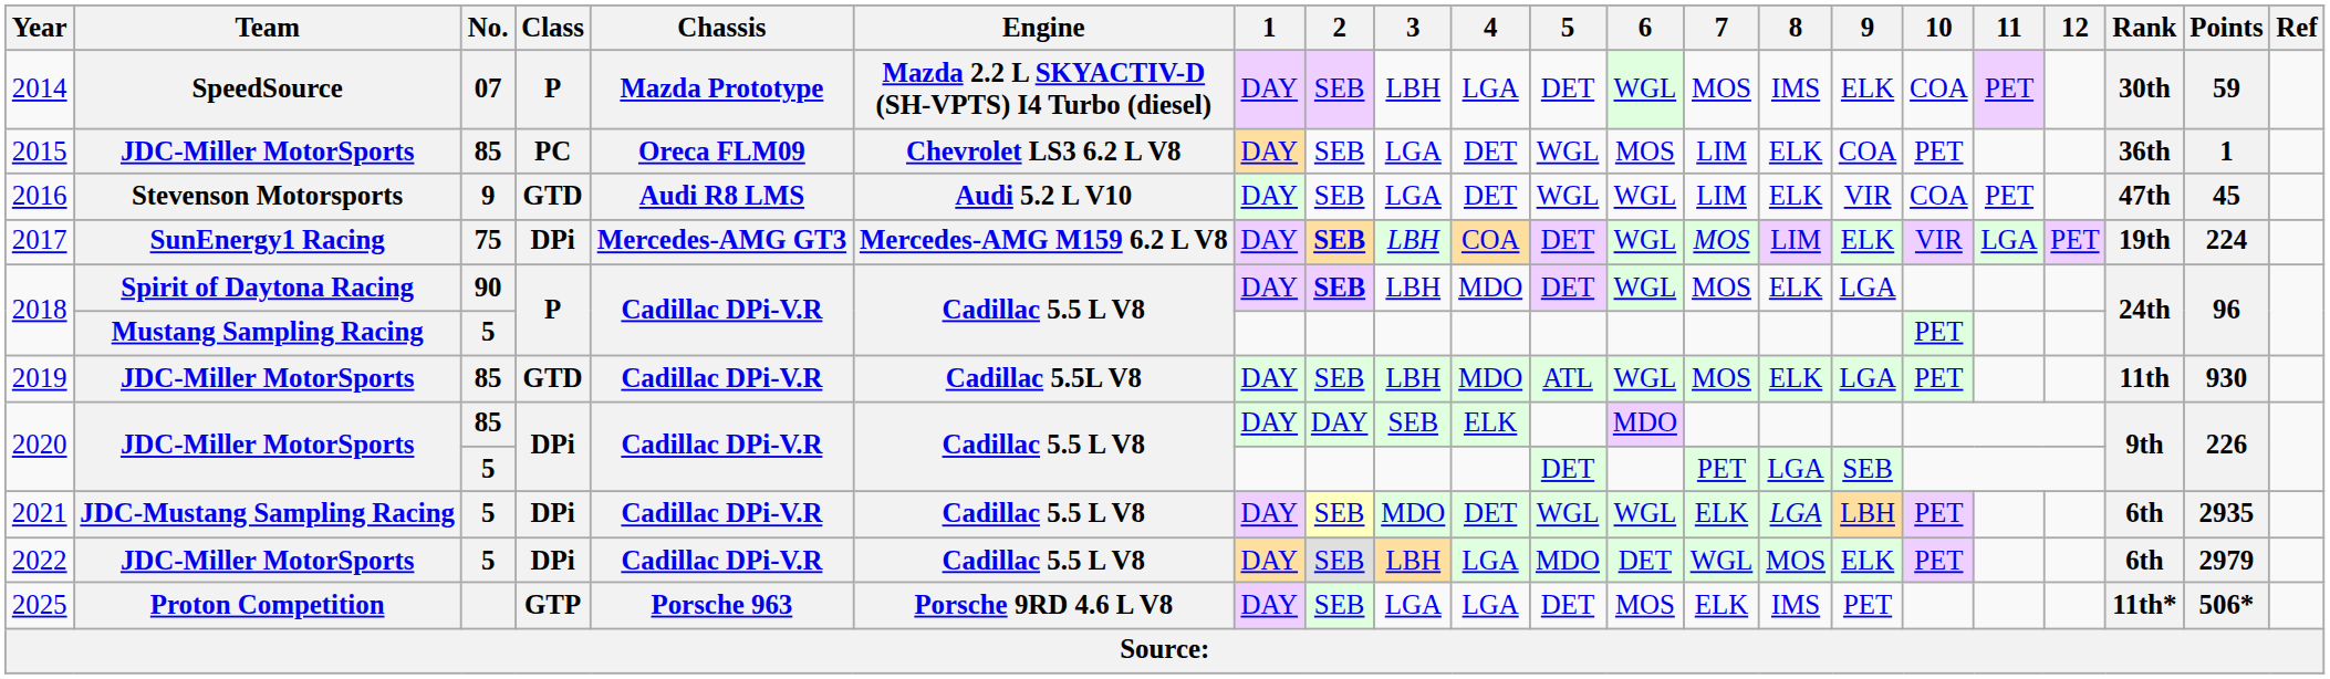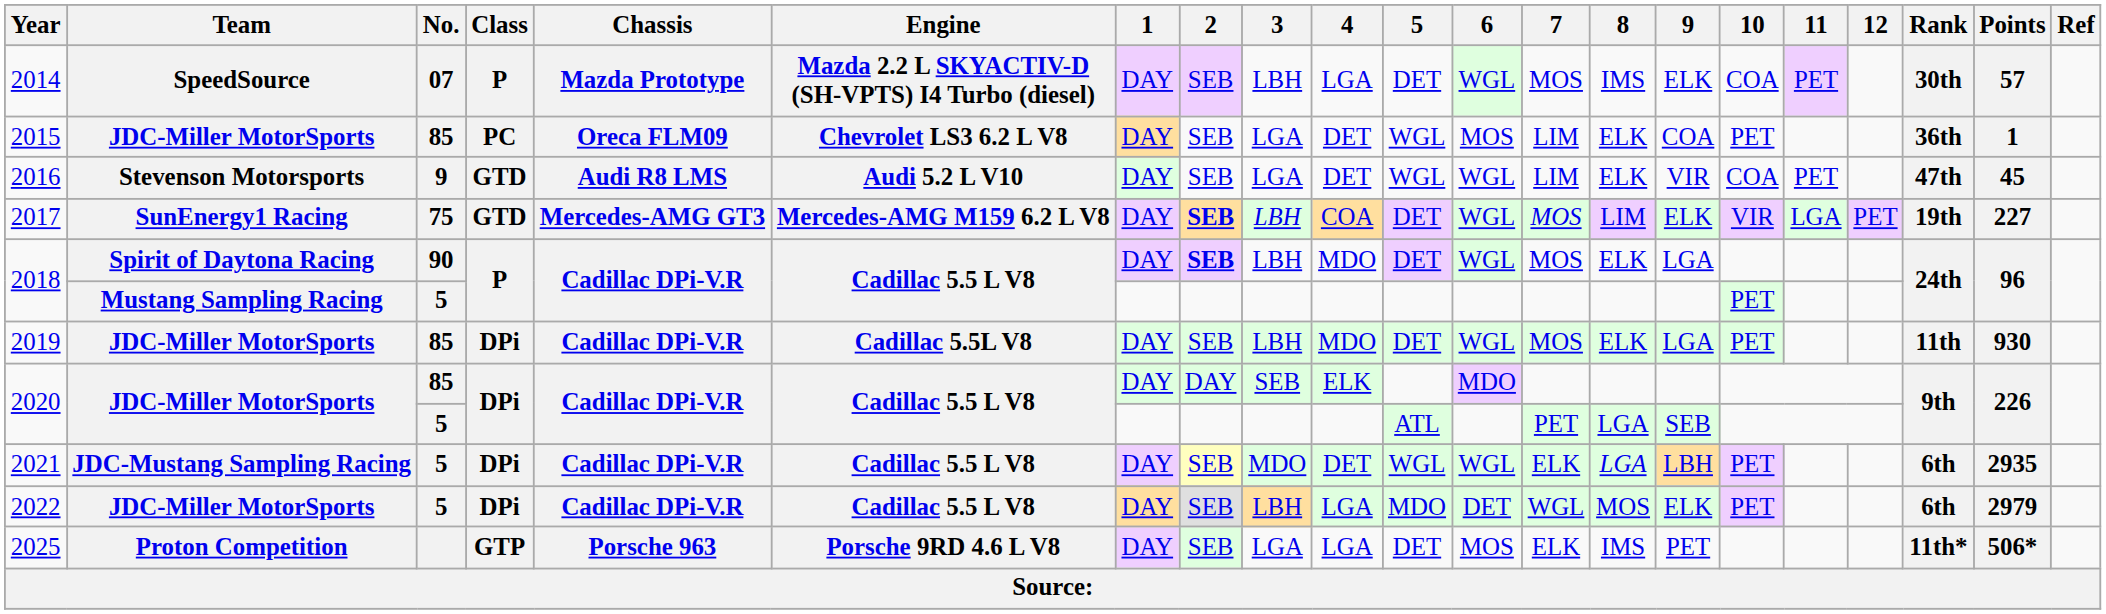 <table class="wikitable" style="text-align:center; font-size:85%">
 <tr>
 <th>Year</th>
 <th>Team</th>
 <th>No.</th>
 <th>Class</th>
 <th>Chassis</th>
 <th>Engine</th>
 <th>1</th>
 <th>2</th>
 <th>3</th>
 <th>4</th>
 <th>5</th>
 <th>6</th>
 <th>7</th>
 <th>8</th>
 <th>9</th>
 <th>10</th>
 <th>11</th>
 <th>12</th>
 <th>Rank</th>
 <th>Points</th>
 <th>Ref</th>
 </tr>
 <tr>
 <td><a href='#'>2014</a></td>
 <th>SpeedSource</th>
 <th>07</th>
 <th>P</th>
 <th nowrap><a href='#'>Mazda Prototype</a></th>
 <th nowrap><a href='#'>Mazda</a> 2.2 L <a href='#'>SKYACTIV-D</a><br>(SH-VPTS) I4 Turbo (diesel)</th>
 <td style="background:#EFCFFF;"><a href='#'>DAY</a><br></td>
 <td style="background:#EFCFFF;"><a href='#'>SEB</a><br></td>
 <td><a href='#'>LBH</a></td>
 <td><a href='#'>LGA</a></td>
 <td><a href='#'>DET</a></td>
 <td style="background:#DFFFDF;"><a href='#'>WGL</a><br></td>
 <td><a href='#'>MOS</a></td>
 <td><a href='#'>IMS</a></td>
 <td><a href='#'>ELK</a></td>
 <td><a href='#'>COA</a></td>
 <td style="background:#EFCFFF;"><a href='#'>PET</a><br></td>
 <td></td>
 <th>30th</th>
-<th>59</th>
+<th>57</th>
 <td></td>
 </tr>
 <tr>
 <td><a href='#'>2015</a></td>
 <th nowrap><a href='#'>JDC-Miller MotorSports</a></th>
 <th>85</th>
 <th>PC</th>
 <th nowrap><a href='#'>Oreca FLM09</a></th>
 <th nowrap><a href='#'>Chevrolet</a> LS3 6.2 L V8</th>
 <td style="background:#FFDF9F;"><a href='#'>DAY</a><br></td>
 <td><a href='#'>SEB</a></td>
 <td><a href='#'>LGA</a></td>
 <td><a href='#'>DET</a></td>
 <td><a href='#'>WGL</a></td>
 <td><a href='#'>MOS</a></td>
 <td><a href='#'>LIM</a></td>
 <td><a href='#'>ELK</a></td>
 <td><a href='#'>COA</a></td>
 <td><a href='#'>PET</a></td>
 <td></td>
 <td></td>
 <th>36th</th>
 <th>1</th>
 <td></td>
 </tr>
 <tr>
 <td><a href='#'>2016</a></td>
 <th nowrap>Stevenson Motorsports</th>
 <th>9</th>
 <th>GTD</th>
 <th nowrap><a href='#'>Audi R8 LMS</a></th>
 <th nowrap><a href='#'>Audi</a> 5.2 L V10</th>
 <td style="background:#DFFFDF;"><a href='#'>DAY</a><br></td>
 <td><a href='#'>SEB</a></td>
 <td><a href='#'>LGA</a></td>
 <td><a href='#'>DET</a></td>
 <td><a href='#'>WGL</a></td>
 <td><a href='#'>WGL</a></td>
 <td><a href='#'>LIM</a></td>
 <td><a href='#'>ELK</a></td>
 <td><a href='#'>VIR</a></td>
 <td><a href='#'>COA</a></td>
 <td><a href='#'>PET</a></td>
 <td></td>
 <th>47th</th>
 <th>45</th>
 <td></td>
 </tr>
 <tr>
 <td><a href='#'>2017</a></td>
 <th nowrap><a href='#'>SunEnergy1 Racing</a></th>
 <th>75</th>
-<th>DPi</th>
+<th>GTD</th>
 <th nowrap><a href='#'>Mercedes-AMG GT3</a></th>
 <th nowrap><a href='#'>Mercedes-AMG M159</a> 6.2 L V8</th>
 <td style="background:#EFCFFF;"><a href='#'>DAY</a><br></td>
 <td style="background:#FFDF9F;"><strong><a href='#'>SEB</a></strong><br></td>
 <td style="background:#DFFFDF;"><em><a href='#'>LBH</a></em><br></td>
 <td style="background:#FFDF9F;"><a href='#'>COA</a><br></td>
 <td style="background:#EFCFFF;"><a href='#'>DET</a><br></td>
 <td style="background:#DFFFDF;"><a href='#'>WGL</a><br></td>
 <td style="background:#DFFFDF;"><em><a href='#'>MOS</a></em><br></td>
 <td style="background:#EFCFFF;"><a href='#'>LIM</a><br></td>
 <td style="background:#DFFFDF;"><a href='#'>ELK</a><br></td>
 <td style="background:#EFCFFF;"><a href='#'>VIR</a><br></td>
 <td style="background:#DFFFDF;"><a href='#'>LGA</a><br></td>
 <td style="background:#EFCFFF;"><a href='#'>PET</a><br></td>
 <th>19th</th>
-<th>224</th>
+<th>227</th>
 <td></td>
 </tr>
 <tr>
 <td rowspan=2><a href='#'>2018</a></td>
 <th nowrap><a href='#'>Spirit of Daytona Racing</a></th>
 <th>90</th>
 <th rowspan=2>P</th>
 <th rowspan=2 nowrap><a href='#'>Cadillac DPi-V.R</a></th>
 <th rowspan=2 nowrap><a href='#'>Cadillac</a> 5.5 L V8</th>
 <td style="background:#EFCFFF;"><a href='#'>DAY</a><br></td>
 <td style="background:#EFCFFF;"><strong><a href='#'>SEB</a></strong><br></td>
 <td><a href='#'>LBH</a></td>
 <td><a href='#'>MDO</a></td>
 <td style="background:#EFCFFF;"><a href='#'>DET</a><br></td>
 <td style="background:#DFFFDF;"><a href='#'>WGL</a><br></td>
 <td><a href='#'>MOS</a></td>
 <td><a href='#'>ELK</a><br></td>
 <td><a href='#'>LGA</a></td>
 <td></td>
 <td></td>
 <td></td>
 <th rowspan=2>24th</th>
 <th rowspan=2>96</th>
 <td rowspan="2"></td>
 </tr>
 <tr>
 <th nowrap><a href='#'>Mustang Sampling Racing</a></th>
 <th>5</th>
 <td></td>
 <td></td>
 <td></td>
 <td></td>
 <td></td>
 <td></td>
 <td></td>
 <td></td>
 <td></td>
 <td style="background:#DFFFDF;"><a href='#'>PET</a><br></td>
 <td></td>
 <td></td>
 </tr>
 <tr>
 <td><a href='#'>2019</a></td>
 <th nowrap><a href='#'>JDC-Miller MotorSports</a></th>
 <th>85</th>
-<th>GTD</th>
+<th>DPi</th>
 <th nowrap><a href='#'>Cadillac DPi-V.R</a></th>
 <th nowrap><a href='#'>Cadillac</a> 5.5L V8</th>
 <td style="background:#DFFFDF;"><a href='#'>DAY</a><br></td>
 <td style="background:#DFFFDF;"><a href='#'>SEB</a><br></td>
 <td style="background:#DFFFDF;"><a href='#'>LBH</a><br></td>
 <td style="background:#DFFFDF;"><a href='#'>MDO</a><br></td>
-<td style="background:#DFFFDF;"><a href='#'>ATL</a><br></td>
+<td style="background:#DFFFDF;"><a href='#'>DET</a><br></td>
 <td style="background:#DFFFDF;"><a href='#'>WGL</a><br></td>
 <td style="background:#DFFFDF;"><a href='#'>MOS</a><br></td>
 <td style="background:#DFFFDF;"><a href='#'>ELK</a><br></td>
 <td style="background:#DFFFDF;"><a href='#'>LGA</a><br></td>
 <td style="background:#DFFFDF;"><a href='#'>PET</a><br></td>
 <td></td>
 <td></td>
 <th>11th</th>
 <th>930</th>
 <td></td>
 </tr>
 <tr>
 <td rowspan=2><a href='#'>2020</a></td>
 <th rowspan=2  nowrap><a href='#'>JDC-Miller MotorSports</a></th>
 <th>85</th>
 <th rowspan=2>DPi</th>
 <th rowspan=2 nowrap><a href='#'>Cadillac DPi-V.R</a></th>
 <th rowspan=2 nowrap><a href='#'>Cadillac</a> 5.5 L V8</th>
 <td style="background:#DFFFDF;"><a href='#'>DAY</a><br></td>
 <td style="background:#DFFFDF;"><a href='#'>DAY</a><br></td>
 <td style="background:#DFFFDF;"><a href='#'>SEB</a><br></td>
 <td style="background:#DFFFDF;"><a href='#'>ELK</a><br></td>
 <td></td>
 <td style="background:#EFCFFF;"><a href='#'>MDO</a><br></td>
 <td></td>
 <td></td>
 <td></td>
 <td colspan=3></td>
 <th rowspan=2>9th</th>
 <th rowspan=2>226</th>
 <td rowspan="2"></td>
 </tr>
 <tr>
 <th>5</th>
 <td></td>
 <td></td>
 <td></td>
 <td></td>
-<td style="background:#DFFFDF;"><a href='#'>DET</a><br></td>
+<td style="background:#DFFFDF;"><a href='#'>ATL</a><br></td>
 <td></td>
 <td style="background:#DFFFDF;"><a href='#'>PET</a><br></td>
 <td style="background:#DFFFDF;"><a href='#'>LGA</a><br></td>
 <td style="background:#DFFFDF;"><a href='#'>SEB</a><br></td>
 <td colspan=3></td>
 </tr>
 <tr>
 <td><a href='#'>2021</a></td>
 <th nowrap><a href='#'>JDC-Mustang Sampling Racing</a></th>
 <th>5</th>
 <th>DPi</th>
 <th nowrap><a href='#'>Cadillac DPi-V.R</a></th>
 <th nowrap><a href='#'>Cadillac</a> 5.5 L V8</th>
 <td style="background:#EFCFFF;"><a href='#'>DAY</a><br></td>
 <td style="background:#FFFFBF;"><a href='#'>SEB</a><br></td>
 <td style="background:#DFFFDF;"><a href='#'>MDO</a><br></td>
 <td style="background:#DFFFDF;"><a href='#'>DET</a><br></td>
 <td style="background:#DFFFDF;"><a href='#'>WGL</a><br></td>
 <td style="background:#DFFFDF;"><a href='#'>WGL</a><br></td>
 <td style="background:#DFFFDF;"><a href='#'>ELK</a><br></td>
 <td style="background:#DFFFDF;"><em><a href='#'>LGA</a></em><br></td>
 <td style="background:#FFDF9F;"><a href='#'>LBH</a><br></td>
 <td style="background:#EFCFFF;"><a href='#'>PET</a><br></td>
 <td></td>
 <td></td>
 <th>6th</th>
 <th>2935</th>
 <td></td>
 </tr>
 <tr>
 <td><a href='#'>2022</a></td>
 <th><a href='#'>JDC-Miller MotorSports</a></th>
 <th>5</th>
 <th>DPi</th>
 <th><a href='#'>Cadillac DPi-V.R</a></th>
 <th><a href='#'>Cadillac</a> 5.5 L V8</th>
 <td style="background:#FFDF9F;"><a href='#'>DAY</a><br></td>
 <td style="background:#DFDFDF;"><a href='#'>SEB</a><br></td>
 <td style="background:#FFDF9F;"><a href='#'>LBH</a><br></td>
 <td style="background:#DFFFDF;"><a href='#'>LGA</a><br></td>
 <td style="background:#DFFFDF;"><a href='#'>MDO</a><br></td>
 <td style="background:#DFFFDF;"><a href='#'>DET</a><br></td>
 <td style="background:#DFFFDF;"><a href='#'>WGL</a><br></td>
 <td style="background:#DFFFDF;"><a href='#'>MOS</a><br></td>
 <td style="background:#DFFFDF;"><a href='#'>ELK</a><br></td>
 <td style="background:#EFCFFF;"><a href='#'>PET</a><br></td>
 <td></td>
 <td></td>
 <th>6th</th>
 <th>2979</th>
 <td></td>
 </tr>
 <tr>
 <td><a href='#'>2025</a></td>
 <th><a href='#'>Proton Competition</a></th>
 <th></th>
 <th>GTP</th>
 <th><a href='#'>Porsche 963</a></th>
 <th><a href='#'>Porsche</a> 9RD 4.6 L V8</th>
 <td style="background:#EFCFFF;"><a href='#'>DAY</a><br></td>
 <td style="background:#DFFFDF;"><a href='#'>SEB</a><br></td>
 <td><a href='#'>LGA</a></td>
 <td><a href='#'>LGA</a></td>
 <td><a href='#'>DET</a></td>
 <td><a href='#'>MOS</a></td>
 <td><a href='#'>ELK</a></td>
 <td><a href='#'>IMS</a></td>
 <td><a href='#'>PET</a></td>
 <td></td>
 <td></td>
 <td></td>
 <th>11th*</th>
 <th>506*</th>
 </tr>
 <tr>
 <th colspan="21">Source:</th>
 </tr>
 </table>
